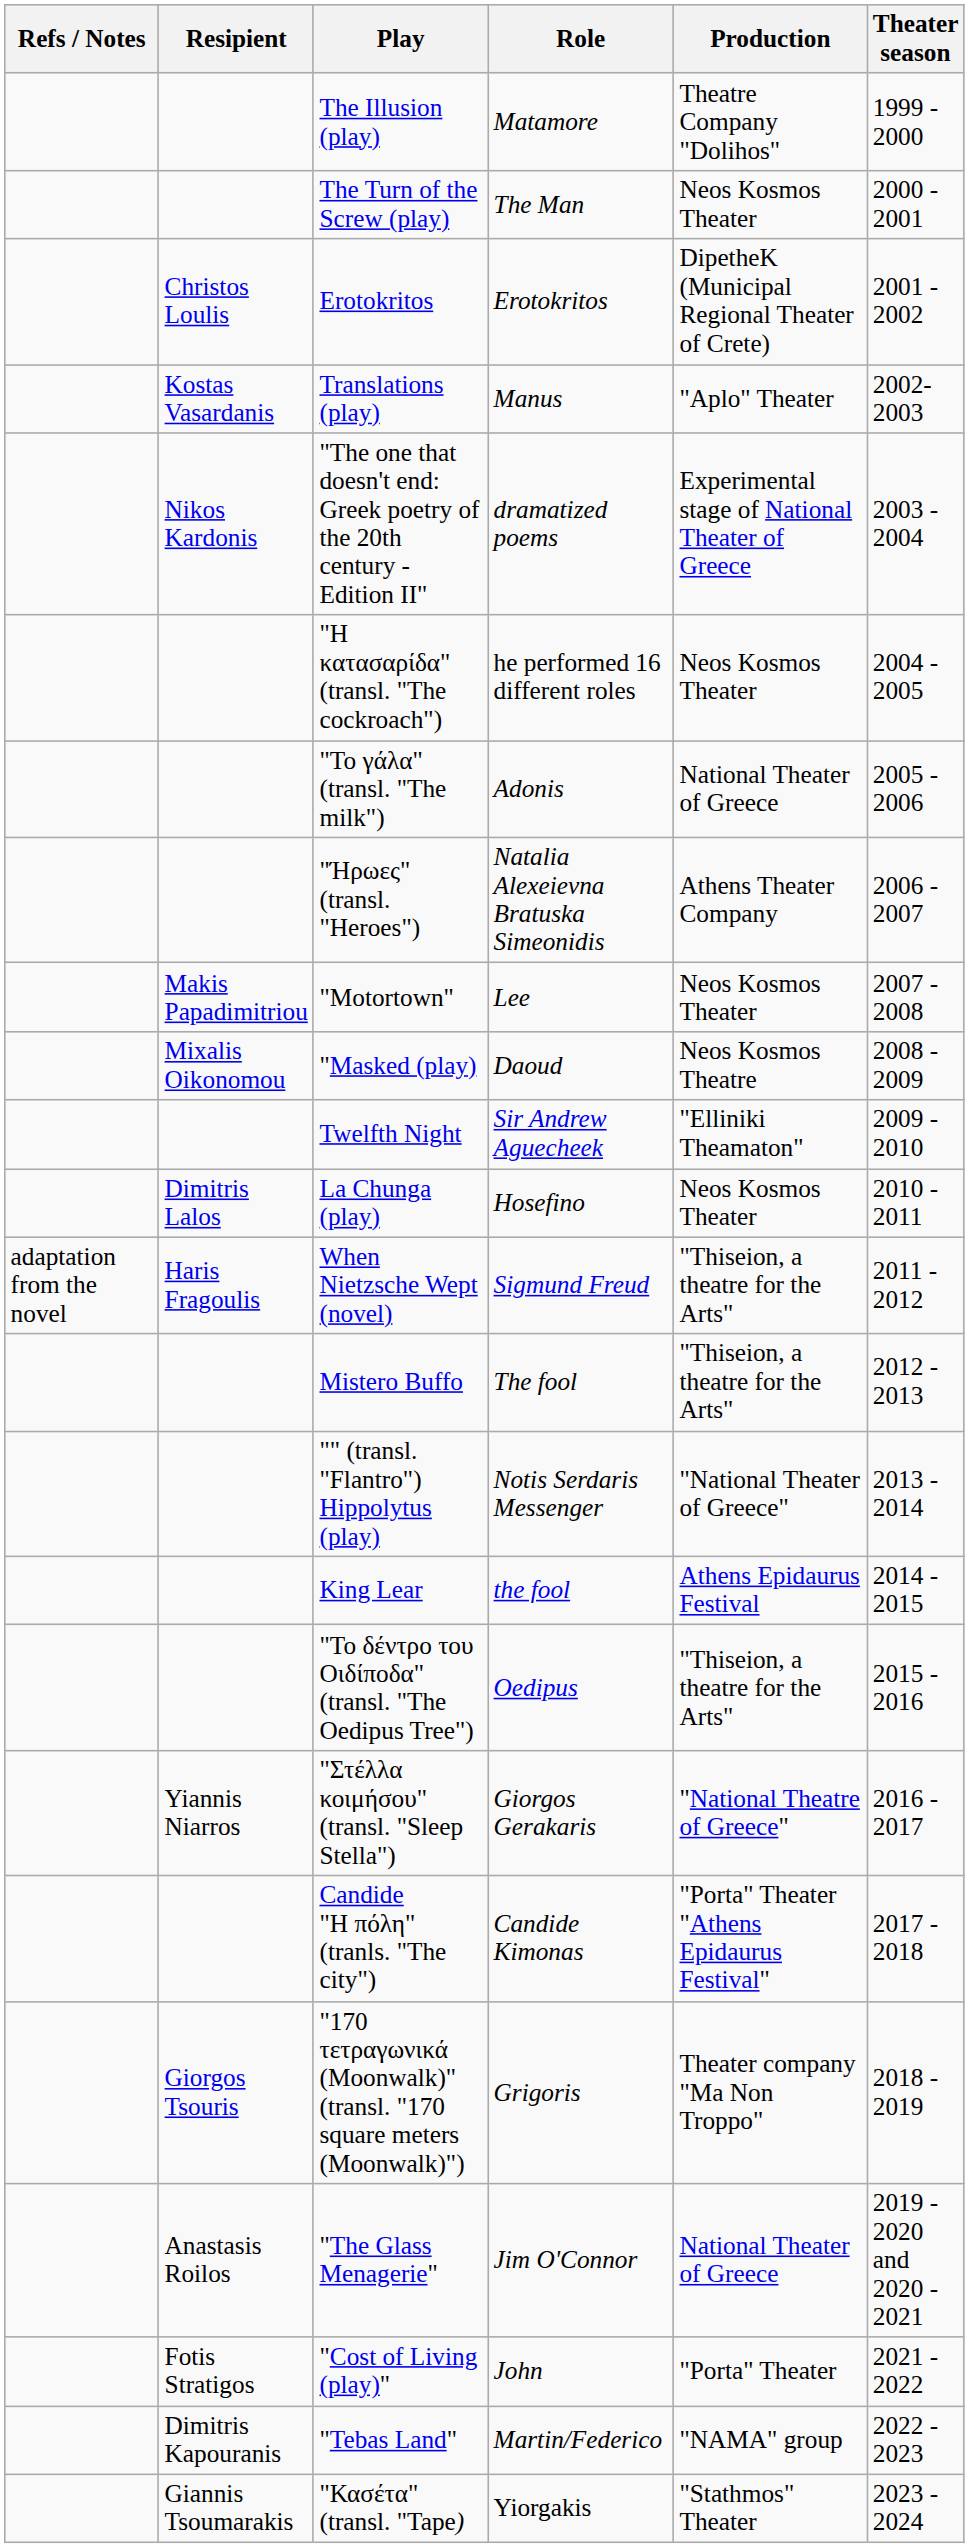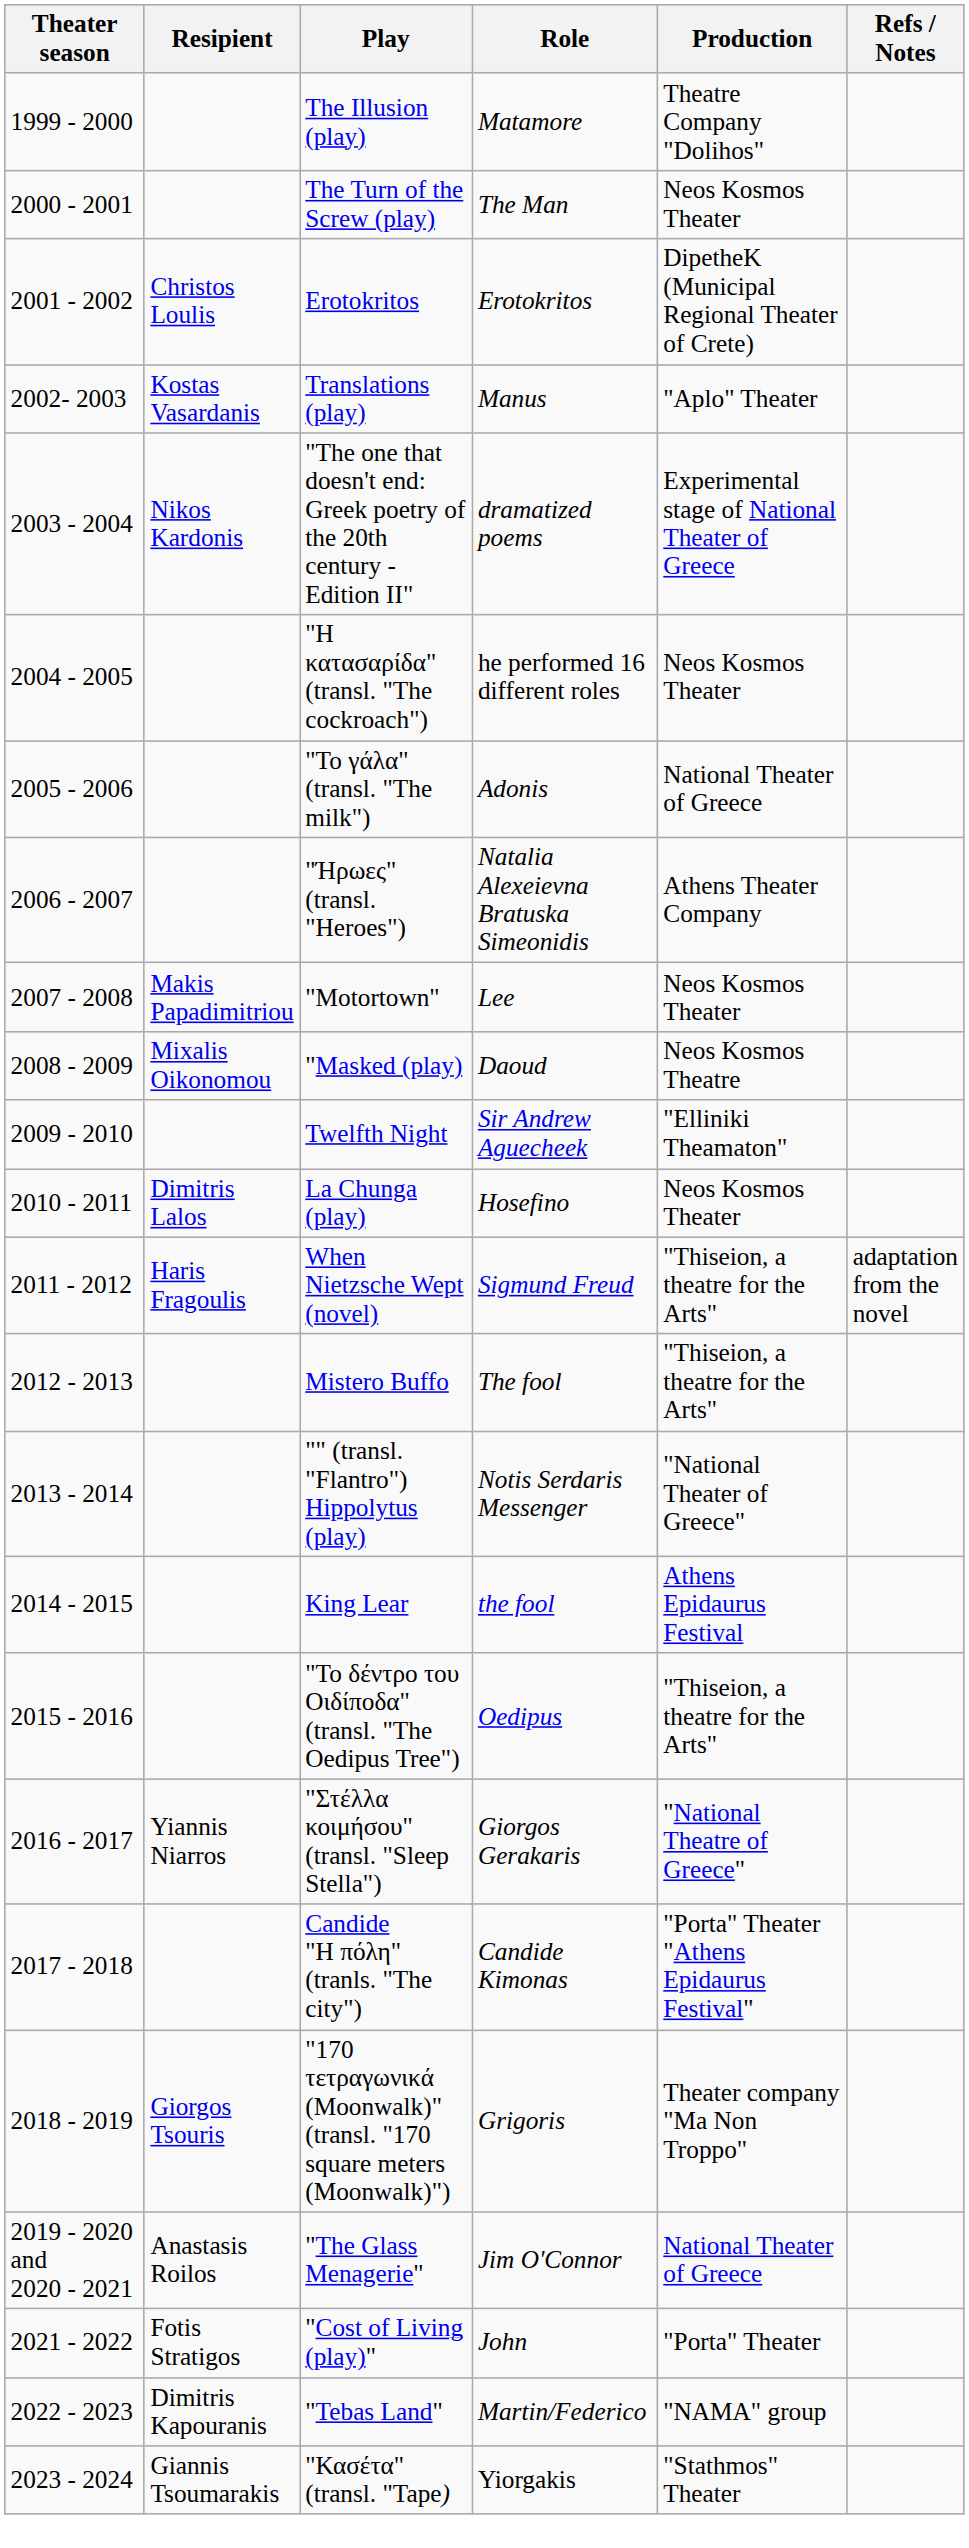 <table class="wikitable"  font-size: 90%;">
 <tr>
-<th width="20%">Refs / Notes</th>
+<th width="20%">Theater season</th>
 <th width="15%">Resipient</th>
 <th width="20%">Play</th>
 <th width="20%">Role</th>
 <th width="30%">Production</th>
-<th width="20%">Theater season</th>
+<th width="20%">Refs / Notes</th>
 </tr>
 <tr>
-<td></td>
+<td>1999 - 2000</td>
 <td></td>
 <td><a href='#'>The Illusion (play)</a></td>
 <td><em>Matamore</em></td>
 <td>Theatre Company "Dolihos"</td>
-<td>1999 - 2000</td>
+<td></td>
 </tr>
 <tr>
-<td></td>
+<td>2000 - 2001</td>
 <td></td>
 <td><a href='#'>The Turn of the Screw (play)</a></td>
 <td><em>The Man</em></td>
 <td>Neos Kosmos Theater</td>
-<td>2000 - 2001</td>
+<td></td>
 </tr>
 <tr>
-<td></td>
+<td>2001 - 2002</td>
 <td><a href='#'>Christos Loulis</a></td>
 <td><a href='#'>Erotokritos</a></td>
 <td><em>Erotokritos</em></td>
 <td>DipetheK <br> (Μunicipal Regional Theater of Crete)</td>
-<td>2001 - 2002</td>
+<td></td>
 </tr>
 <tr>
-<td></td>
+<td>2002- 2003</td>
 <td><a href='#'>Kostas Vasardanis</a></td>
 <td><a href='#'>Translations (play)</a></td>
 <td><em>Manus</em></td>
 <td>"Aplo" Theater</td>
-<td>2002- 2003</td>
+<td></td>
 </tr>
 <tr>
-<td></td>
+<td>2003 - 2004</td>
 <td><a href='#'>Nikos Kardonis</a></td>
 <td>"The one that doesn't end: Greek poetry of the 20th century - Edition II"</td>
 <td><em>dramatized poems</em></td>
 <td>Experimental stage of <a href='#'>National Theater of Greece</a></td>
-<td>2003 - 2004</td>
+<td></td>
 </tr>
 <tr>
-<td></td>
+<td>2004 - 2005</td>
 <td></td>
 <td>"Η κατασαρίδα" <br> (transl. "The cockroach")</td>
 <td>he performed 16 different roles</td>
 <td>Neos Kosmos Theater</td>
-<td>2004 - 2005</td>
+<td></td>
 </tr>
 <tr>
-<td></td>
+<td>2005 - 2006</td>
 <td></td>
 <td>"Το γάλα"  <br> (transl. "The milk")</td>
 <td><em>Adonis</em></td>
 <td>National Theater of Greece</td>
-<td>2005 - 2006</td>
+<td></td>
 </tr>
 <tr>
-<td></td>
+<td>2006 - 2007</td>
 <td></td>
 <td>"Ήρωες" <br> (transl. "Heroes")</td>
 <td><em>Natalia Alexeievna Bratuska Simeonidis</em></td>
 <td>Athens Theater Company</td>
-<td>2006 - 2007</td>
+<td></td>
 </tr>
 <tr>
-<td></td>
+<td>2007 - 2008</td>
 <td><a href='#'>Makis Papadimitriou</a></td>
 <td>"Motortown"</td>
 <td><em>Lee</em></td>
 <td>Neos Kosmos Theater</td>
-<td>2007 - 2008</td>
+<td></td>
 </tr>
 <tr>
-<td></td>
+<td>2008 - 2009</td>
 <td><a href='#'>Mixalis Oikonomou</a></td>
 <td>"<a href='#'>Masked (play)</a></td>
 <td><em>Daoud</em></td>
 <td>Neos Kosmos Theatre</td>
-<td>2008 - 2009</td>
+<td></td>
 </tr>
 <tr>
-<td></td>
+<td>2009 - 2010</td>
 <td></td>
 <td><a href='#'>Twelfth Night</a></td>
 <td><em><a href='#'>Sir Andrew Aguecheek</a></em></td>
 <td>"Elliniki Theamaton"</td>
-<td>2009 - 2010</td>
+<td></td>
 </tr>
 <tr>
-<td><br></td>
+<td>2010 - 2011</td>
 <td><a href='#'>Dimitris Lalos</a></td>
 <td><a href='#'>La Chunga (play)</a></td>
 <td><em>Hosefino</em></td>
 <td>Neos Kosmos Theater</td>
-<td>2010 - 2011</td>
+<td><br></td>
 </tr>
 <tr>
-<td> adaptation from the novel</td>
+<td>2011 - 2012</td>
 <td><a href='#'>Haris Fragoulis</a></td>
 <td><a href='#'>When Nietzsche Wept (novel)</a></td>
 <td><em><a href='#'>Sigmund Freud</a></em></td>
 <td>"Thiseion, a theatre for the Arts"</td>
-<td>2011 - 2012</td>
+<td> adaptation from the novel</td>
 </tr>
 <tr>
-<td></td>
+<td>2012 - 2013</td>
 <td></td>
 <td><a href='#'>Mistero Buffo</a></td>
 <td><em>The fool</em></td>
 <td>"Thiseion, a theatre for the Arts"</td>
-<td>2012 - 2013</td>
+<td></td>
 </tr>
 <tr>
-<td></td>
+<td>2013 - 2014</td>
 <td></td>
 <td>"" (transl. "Flantro") <br> <a href='#'>Hippolytus (play)</a></td>
 <td><em>Notis Serdaris</em> <br> <em>Messenger</em></td>
 <td>"National Theater of Greece"</td>
-<td>2013 - 2014</td>
+<td></td>
 </tr>
 <tr>
-<td></td>
+<td>2014 - 2015</td>
 <td></td>
 <td><a href='#'>King Lear</a></td>
 <td><em><a href='#'>the fool</a></em></td>
 <td><a href='#'>Athens Epidaurus Festival</a></td>
-<td>2014 - 2015</td>
+<td></td>
 </tr>
 <tr>
-<td></td>
+<td>2015 - 2016</td>
 <td></td>
 <td>"Το δέντρο του Οιδίποδα" <br> (transl. "The Oedipus Tree")</td>
 <td><em><a href='#'>Oedipus</a></em></td>
 <td>"Thiseion, a theatre for the Arts"</td>
-<td>2015 - 2016</td>
+<td></td>
 </tr>
 <tr>
-<td></td>
+<td>2016 - 2017</td>
 <td>Yiannis Niarros</td>
 <td>"Στέλλα κοιμήσου" <br> (transl. "Sleep Stella")</td>
 <td><em>Giorgos Gerakaris</em></td>
 <td>"<a href='#'>National Theatre of Greece</a>"</td>
-<td>2016 - 2017</td>
+<td></td>
 </tr>
 <tr>
-<td></td>
+<td>2017 - 2018</td>
 <td></td>
 <td><a href='#'>Candide</a> <br> "Η πόλη" <br> (tranls. "The city")</td>
 <td><em>Candide</em> <br> <em>Kimonas</em></td>
 <td>"Porta" Theater <br> "<a href='#'>Athens Epidaurus Festival</a>"</td>
-<td>2017 - 2018</td>
+<td></td>
 </tr>
 <tr>
-<td></td>
+<td>2018 - 2019</td>
 <td><a href='#'>Giorgos Tsouris</a></td>
 <td>"170 τετραγωνικά (Moonwalk)" <br> (transl. "170 square meters  (Moonwalk)")</td>
 <td><em>Grigoris</em></td>
 <td>Theater company "Ma Non Troppo"</td>
-<td>2018 - 2019</td>
+<td></td>
 </tr>
 <tr>
-<td> </td>
+<td>2019 - 2020 and <br>2020 - 2021 </td>
 <td>Anastasis Roilos</td>
 <td>"<a href='#'>The Glass Menagerie</a>"</td>
 <td><em>Jim O'Connor</em></td>
 <td><a href='#'>National Theater of Greece</a></td>
-<td>2019 - 2020 and <br>2020 - 2021 </td>
+<td> </td>
 </tr>
 <tr>
-<td></td>
+<td>2021 - 2022</td>
 <td>Fotis Stratigos</td>
 <td>"<a href='#'>Cost of Living (play)</a>"</td>
 <td><em>John</em></td>
 <td>"Porta" Theater</td>
-<td>2021 - 2022</td>
+<td></td>
 </tr>
 <tr>
-<td> </td>
+<td>2022 - 2023</td>
 <td>Dimitris Kapouranis</td>
 <td>"<a href='#'>Tebas Land</a>"</td>
 <td><em>Martin/Federico</em></td>
 <td>"NAMA" group</td>
-<td>2022 - 2023</td>
+<td> </td>
 </tr>
 <tr>
-<td></td>
+<td>2023 - 2024</td>
 <td>Giannis Tsoumarakis</td>
 <td>"Κασέτα" <br> (transl. "Tape<em>)</td>
 <td>Yiorgakis</td>
 <td>"Stathmos" Theater</td>
-<td>2023 - 2024</td>
+<td></td>
 </tr>
 </table>
